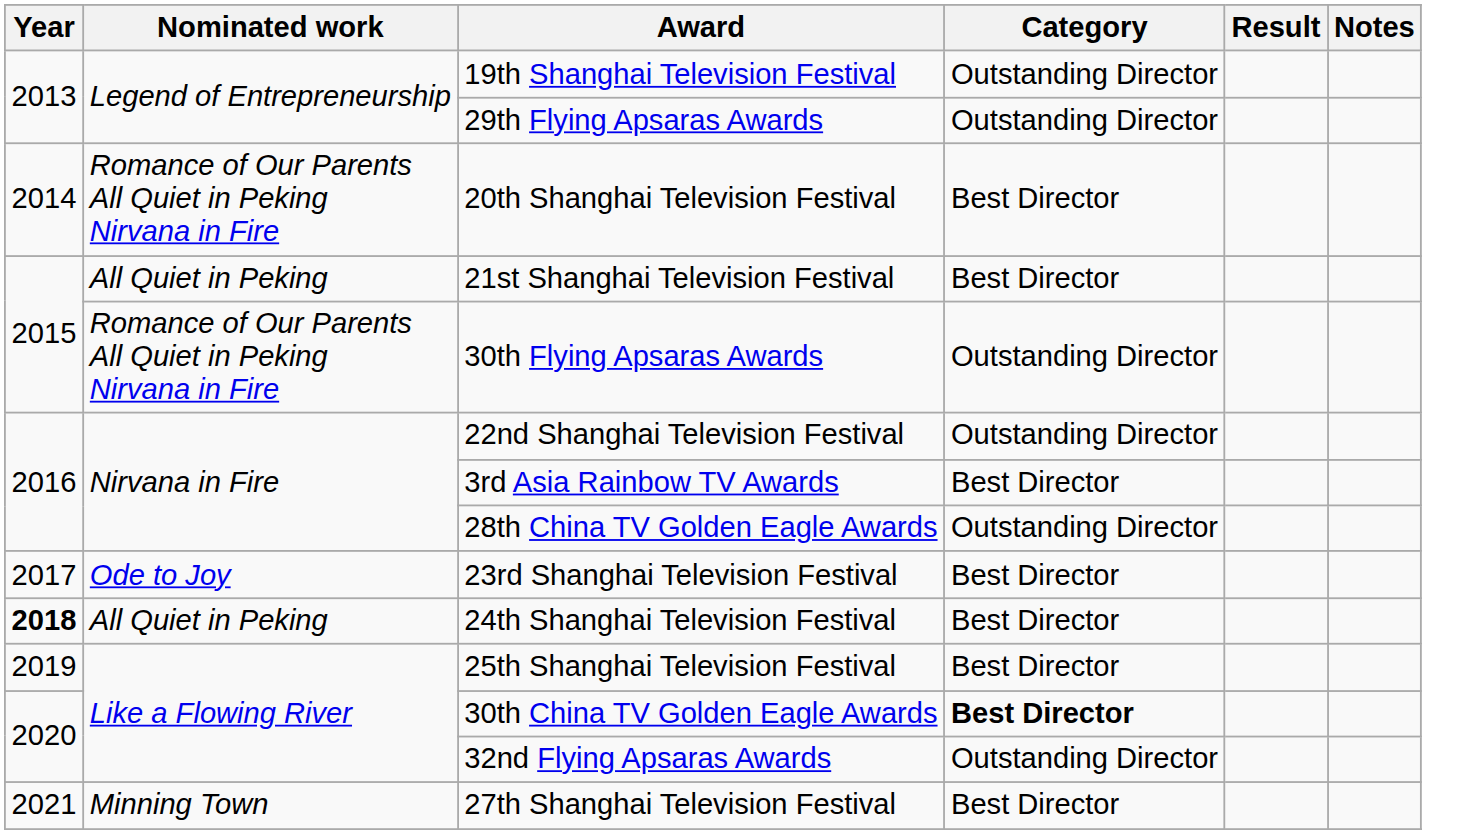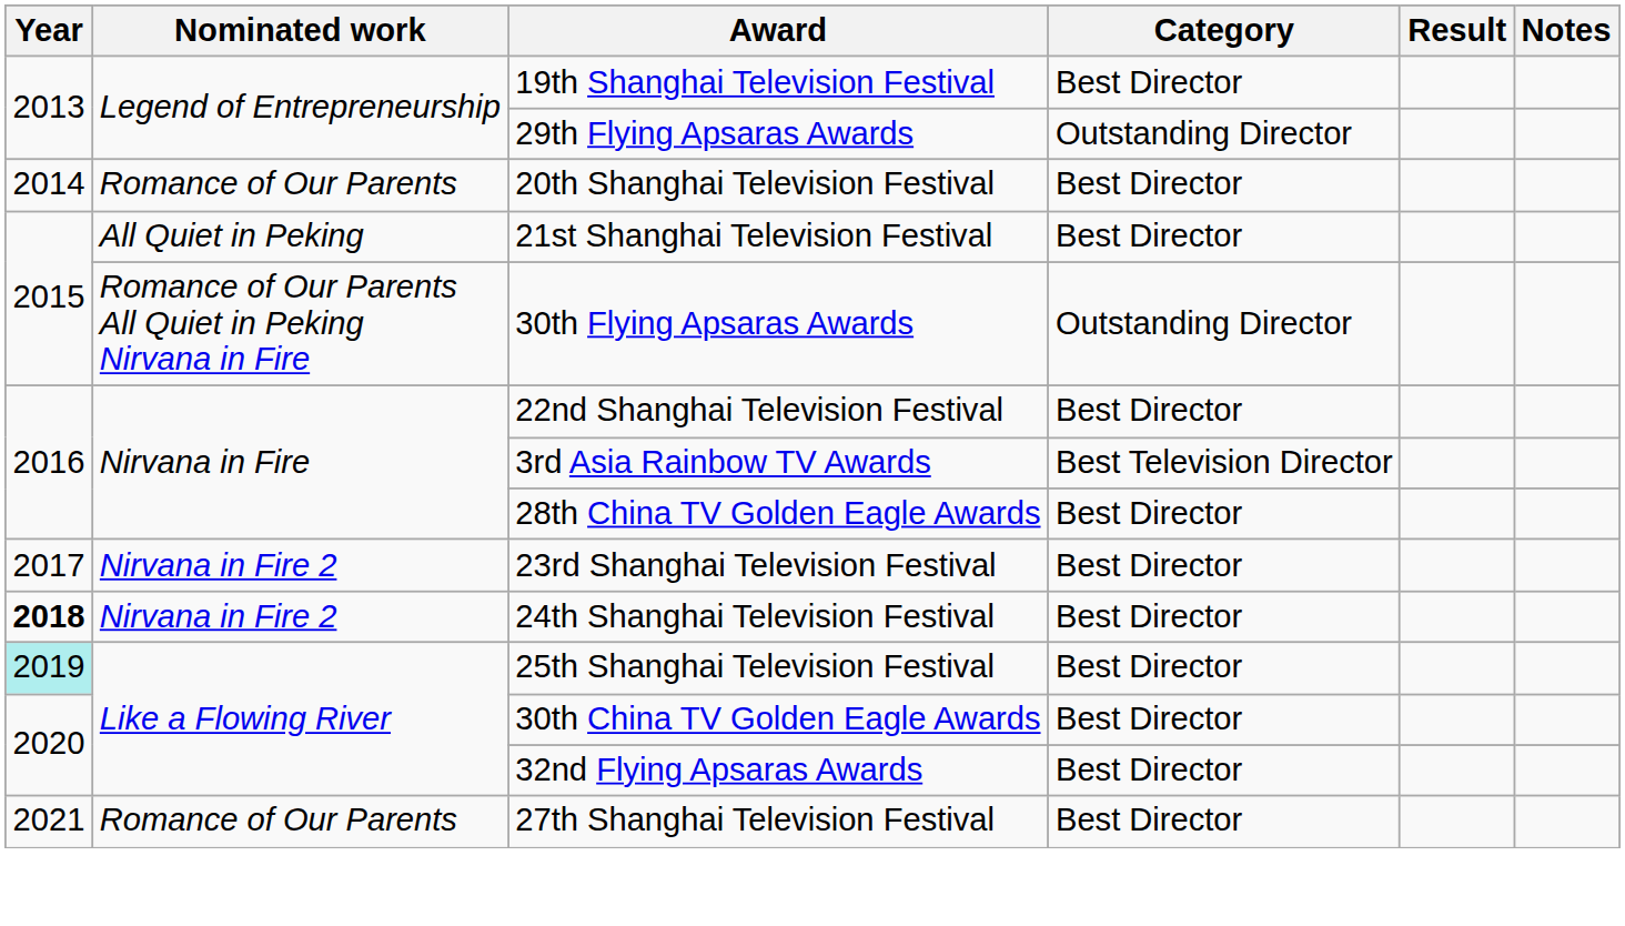 <table class="wikitable">
 <tr>
 <th>Year</th>
 <th>Nominated work</th>
 <th>Award</th>
 <th>Category</th>
 <th>Result</th>
 <th>Notes</th>
 </tr>
 <tr>
 <td rowspan=2>2013</td>
 <td rowspan=2><em>Legend of Entrepreneurship</em></td>
 <td>19th <a href='#'>Shanghai Television Festival</a></td>
-<td>Outstanding Director</td>
+<td>Best Director</td>
 <td></td>
 <td></td>
 </tr>
 <tr>
 <td>29th <a href='#'>Flying Apsaras Awards</a></td>
 <td>Outstanding Director</td>
 <td></td>
 <td></td>
 </tr>
 <tr>
 <td>2014</td>
-<td><em>Romance of Our Parents</em><br><em>All Quiet in Peking</em><br><em><a href='#'>Nirvana in Fire</a></em></td>
+<td><em>Romance of Our Parents</em></td>
 <td>20th Shanghai Television Festival</td>
 <td>Best Director</td>
 <td></td>
 <td></td>
 </tr>
 <tr>
 <td rowspan=2>2015</td>
 <td><em>All Quiet in Peking</em></td>
 <td>21st Shanghai Television Festival</td>
 <td>Best Director</td>
 <td></td>
 <td></td>
 </tr>
 <tr>
 <td><em>Romance of Our Parents</em><br><em>All Quiet in Peking</em><br><em><a href='#'>Nirvana in Fire</a></em></td>
 <td>30th <a href='#'>Flying Apsaras Awards</a></td>
 <td>Outstanding Director</td>
 <td></td>
 <td></td>
 </tr>
 <tr>
 <td rowspan=3>2016</td>
 <td rowspan=3><em>Nirvana in Fire</em></td>
 <td>22nd Shanghai Television Festival</td>
-<td>Outstanding Director</td>
+<td>Best Director</td>
 <td></td>
 <td></td>
 </tr>
 <tr>
 <td>3rd <a href='#'>Asia Rainbow TV Awards</a></td>
+<td>Best Television Director</td>
+<td></td>
+<td></td>
+</tr>
+<tr>
+<td>28th <a href='#'>China TV Golden Eagle Awards</a></td>
 <td>Best Director</td>
 <td></td>
 <td></td>
 </tr>
 <tr>
-<td>28th <a href='#'>China TV Golden Eagle Awards</a></td>
-<td>Outstanding Director</td>
-<td></td>
-<td></td>
-</tr>
-<tr>
 <td rowspan=1>2017</td>
-<td><em><a href='#'>Ode to Joy</a></em></td>
+<td><em><a href='#'>Nirvana in Fire 2</a></em></td>
 <td>23rd Shanghai Television Festival</td>
 <td>Best Director</td>
 <td></td>
 <td></td>
 </tr>
 <tr>
 <td rowspan=1><strong>2018</strong></td>
-<td><em>All Quiet in Peking</em></td>
+<td><em><a href='#'>Nirvana in Fire 2</a></em></td>
 <td>24th Shanghai Television Festival</td>
 <td>Best Director</td>
 <td></td>
 <td></td>
 </tr>
 <tr>
-<td rowspan=1>2019</td>
+<td rowspan=1 style="background: paleturquoise;">2019</td>
 <td rowspan=3><em><a href='#'>Like a Flowing River</a></em></td>
 <td>25th Shanghai Television Festival</td>
 <td>Best Director</td>
 <td></td>
 <td></td>
 </tr>
 <tr>
 <td rowspan=2>2020</td>
 <td>30th <a href='#'>China TV Golden Eagle Awards</a></td>
-<td><strong>Best Director</strong></td>
+<td>Best Director</td>
 <td></td>
 <td></td>
 </tr>
 <tr>
 <td>32nd <a href='#'>Flying Apsaras Awards</a></td>
-<td>Outstanding Director</td>
+<td>Best Director</td>
 <td></td>
 <td></td>
 </tr>
 <tr>
 <td rowspan=1>2021</td>
-<td><em>Minning Town</em></td>
+<td><em>Romance of Our Parents</em></td>
 <td>27th Shanghai Television Festival</td>
 <td>Best Director</td>
 <td></td>
 <td></td>
 </tr>
 <tr>
 </tr>
 </table>
